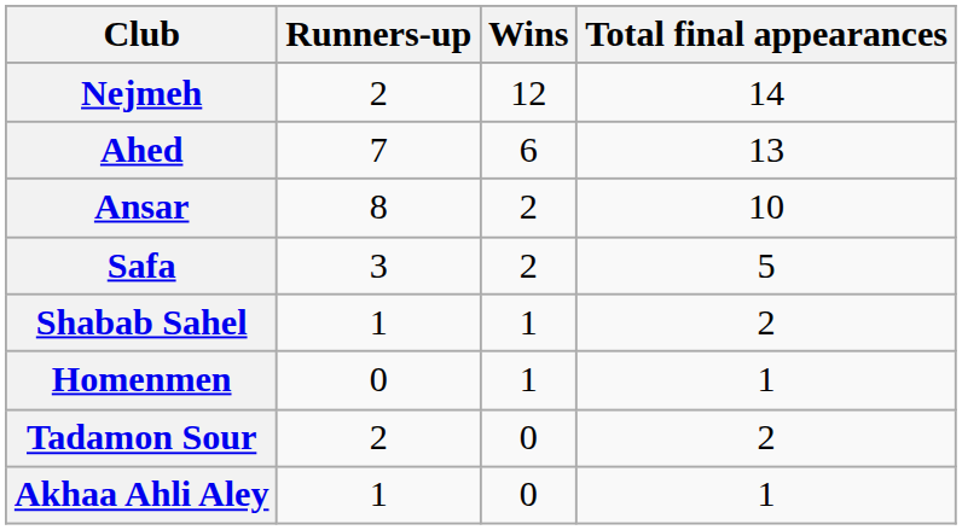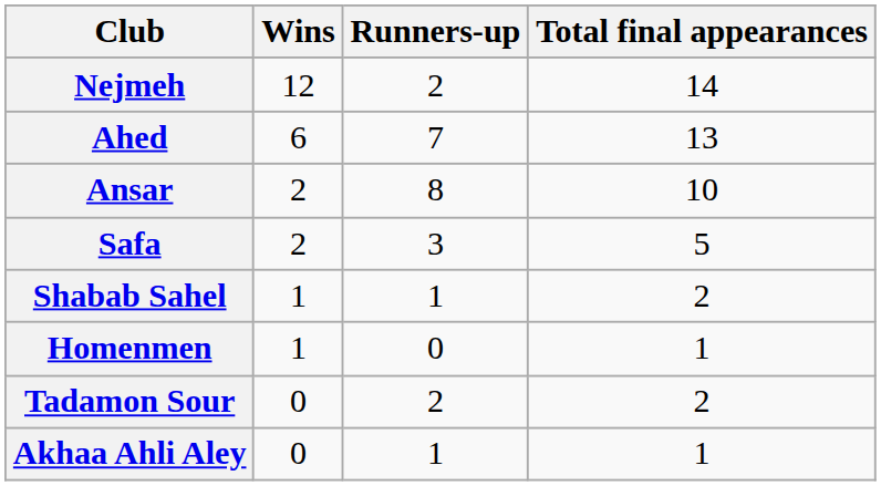 <table class="wikitable sortable plainrowheaders" style="text-align:center">
 <tr>
 <th scope="col">Club</th>
+<th scope="col">Wins</th>
 <th scope="col">Runners-up</th>
-<th scope="col">Wins</th>
 <th scope="col">Total final appearances</th>
 </tr>
 <tr>
 <th scope="row"><a href='#'>Nejmeh</a></th>
+<td>12</td>
 <td>2</td>
-<td>12</td>
 <td>14</td>
 </tr>
 <tr>
 <th scope="row"><a href='#'>Ahed</a></th>
+<td>6</td>
 <td>7</td>
-<td>6</td>
 <td>13</td>
 </tr>
 <tr>
 <th scope="row"><a href='#'>Ansar</a></th>
+<td>2</td>
 <td>8</td>
-<td>2</td>
 <td>10</td>
 </tr>
 <tr>
 <th scope="row"><a href='#'>Safa</a></th>
+<td>2</td>
 <td>3</td>
-<td>2</td>
 <td>5</td>
 </tr>
 <tr>
 <th scope="row"><a href='#'>Shabab Sahel</a></th>
 <td>1</td>
 <td>1</td>
 <td>2</td>
 </tr>
 <tr>
 <th scope="row"><a href='#'>Homenmen</a></th>
+<td>1</td>
+<td>0</td>
+<td>1</td>
+</tr>
+<tr>
+<th scope="row"><a href='#'>Tadamon Sour</a></th>
+<td>0</td>
+<td>2</td>
+<td>2</td>
+</tr>
+<tr>
+<th scope="row"><a href='#'>Akhaa Ahli Aley</a></th>
 <td>0</td>
 <td>1</td>
 <td>1</td>
 </tr>
-<tr>
-<th scope="row"><a href='#'>Tadamon Sour</a></th>
-<td>2</td>
-<td>0</td>
-<td>2</td>
-</tr>
-<tr>
-<th scope="row"><a href='#'>Akhaa Ahli Aley</a></th>
-<td>1</td>
-<td>0</td>
-<td>1</td>
-</tr>
 </table>
